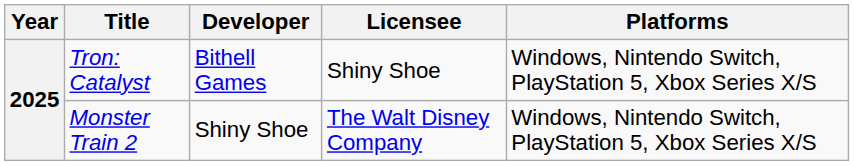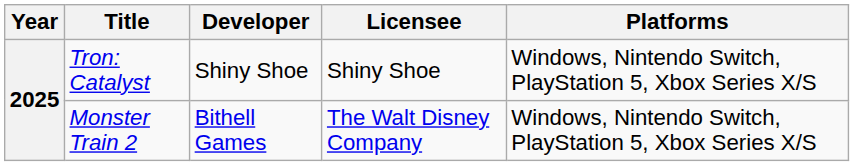 <table class="wikitable">
 <tr>
 <th>Year</th>
 <th>Title</th>
 <th>Developer</th>
 <th>Licensee</th>
 <th>Platforms</th>
 </tr>
 <tr>
 <th rowspan="2" scope="row">2025</th>
 <td><em><a href='#'>Tron: Catalyst</a></em></td>
-<td><a href='#'>Bithell Games</a></td>
+<td>Shiny Shoe</td>
 <td>Shiny Shoe</td>
 <td>Windows, Nintendo Switch, PlayStation 5, Xbox Series X/S</td>
 </tr>
 <tr>
 <td><em><a href='#'>Monster Train 2</a></em></td>
-<td>Shiny Shoe</td>
+<td><a href='#'>Bithell Games</a></td>
 <td><a href='#'>The Walt Disney Company</a></td>
 <td>Windows, Nintendo Switch, PlayStation 5, Xbox Series X/S</td>
 </tr>
 </table>
